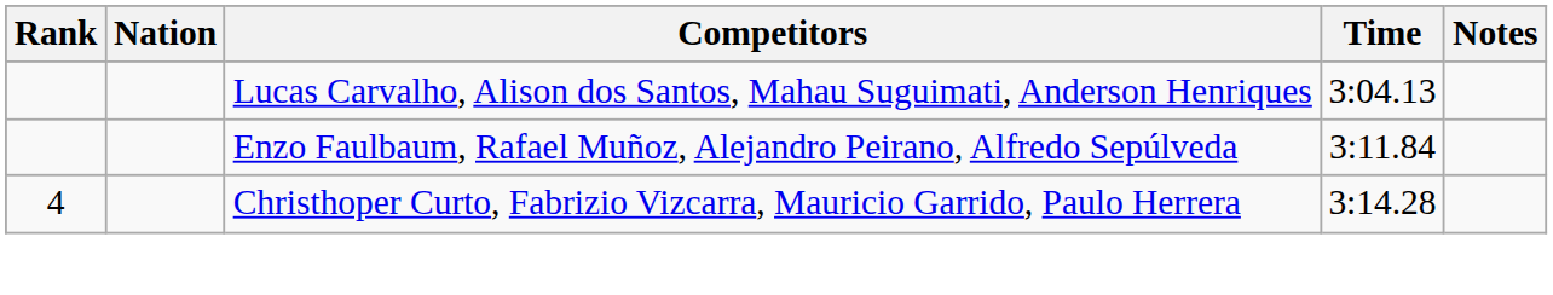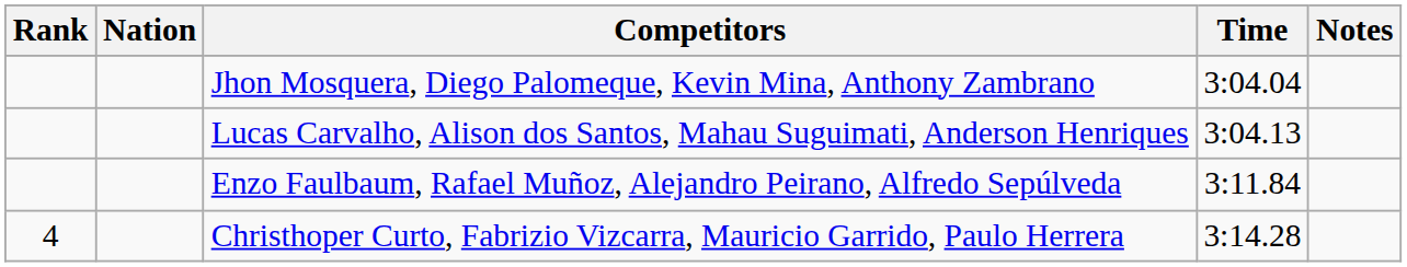 <table class="wikitable sortable" style="text-align:center">
 <tr>
 <th>Rank</th>
 <th>Nation</th>
 <th>Competitors</th>
 <th>Time</th>
 <th>Notes</th>
+</tr>
+<tr>
+<td></td>
+<td align=left></td>
+<td align=left><a href='#'>Jhon Mosquera</a>, <a href='#'>Diego Palomeque</a>, <a href='#'>Kevin Mina</a>, <a href='#'>Anthony Zambrano</a></td>
+<td>3:04.04</td>
+<td></td>
 </tr>
 <tr>
 <td></td>
 <td align=left></td>
 <td align=left><a href='#'>Lucas Carvalho</a>, <a href='#'>Alison dos Santos</a>, <a href='#'>Mahau Suguimati</a>, <a href='#'>Anderson Henriques</a></td>
 <td>3:04.13</td>
 <td></td>
 </tr>
 <tr>
 <td></td>
 <td align=left></td>
 <td align=left><a href='#'>Enzo Faulbaum</a>, <a href='#'>Rafael Muñoz</a>, <a href='#'>Alejandro Peirano</a>, <a href='#'>Alfredo Sepúlveda</a></td>
 <td>3:11.84</td>
 <td></td>
 </tr>
 <tr>
 <td>4</td>
 <td align=left></td>
 <td align=left><a href='#'>Christhoper Curto</a>, <a href='#'>Fabrizio Vizcarra</a>, <a href='#'>Mauricio Garrido</a>, <a href='#'>Paulo Herrera</a></td>
 <td>3:14.28</td>
 <td></td>
 </tr>
 </table>
